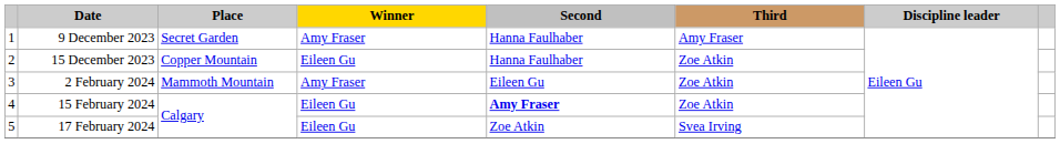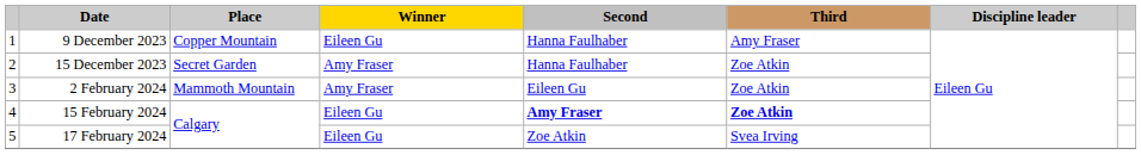 <table class="wikitable plainrowheaders" style="background:#fff; font-size:86%; line-height:16px; border:grey solid 1px; border-collapse:collapse;">
 <tr>
 <th scope="col" style="background:#ccc; width=10 px;"></th>
 <th scope="col" style="background:#ccc; width:135px;">Date</th>
 <th scope="col" style="background:#ccc; width:135px;">Place</th>
 <th scope="col" style="background:gold; width:185px;">Winner</th>
 <th scope="col" style="background:silver; width:185px;">Second</th>
 <th scope="col" style="background:#c96; width:185px;">Third</th>
 <th scope="col" style="background:#ccc; width:170px;">Discipline leader</th>
 <th scope="col" style="background:#ccc; width:10px;"></th>
 </tr>
 <tr>
 <td align="center">1</td>
 <td align="right">9 December 2023</td>
-<td> <a href='#'>Secret Garden</a></td>
-<td> <a href='#'>Amy Fraser</a></td>
+<td> <a href='#'>Copper Mountain</a></td>
+<td> <a href='#'>Eileen Gu</a></td>
 <td> <a href='#'>Hanna Faulhaber</a></td>
 <td> <a href='#'>Amy Fraser</a></td>
 <td rowspan=5> <a href='#'>Eileen Gu</a></td>
 <td></td>
 </tr>
 <tr>
 <td align="center">2</td>
 <td align="right">15 December 2023</td>
-<td> <a href='#'>Copper Mountain</a></td>
-<td> <a href='#'>Eileen Gu</a></td>
+<td> <a href='#'>Secret Garden</a></td>
+<td> <a href='#'>Amy Fraser</a></td>
 <td> <a href='#'>Hanna Faulhaber</a></td>
 <td> <a href='#'>Zoe Atkin</a></td>
 <td></td>
 </tr>
 <tr>
 <td align="center">3</td>
 <td align="right">2 February 2024</td>
 <td> <a href='#'>Mammoth Mountain</a></td>
 <td> <a href='#'>Amy Fraser</a></td>
 <td> <a href='#'>Eileen Gu</a></td>
 <td> <a href='#'>Zoe Atkin</a></td>
 <td></td>
 </tr>
 <tr>
 <td align="center">4</td>
 <td align="right">15 February 2024</td>
 <td rowspan=2> <a href='#'>Calgary</a></td>
 <td> <a href='#'>Eileen Gu</a></td>
 <td><strong> <a href='#'>Amy Fraser</a></strong></td>
-<td> <a href='#'>Zoe Atkin</a></td>
+<td><strong> <a href='#'>Zoe Atkin</a></strong></td>
 <td></td>
 </tr>
 <tr>
 <td align="center">5</td>
 <td align="right">17 February 2024</td>
 <td> <a href='#'>Eileen Gu</a></td>
 <td> <a href='#'>Zoe Atkin</a></td>
 <td> <a href='#'>Svea Irving</a></td>
 <td></td>
 </tr>
 <tr>
 </tr>
 </table>
